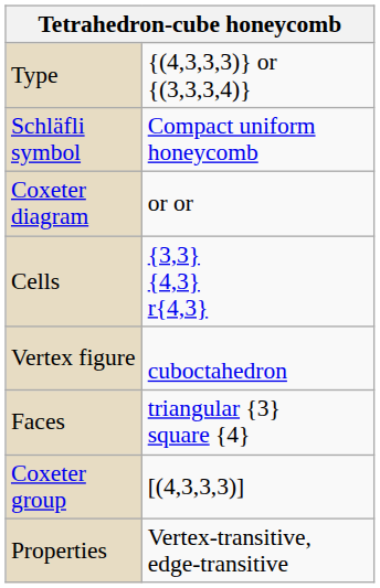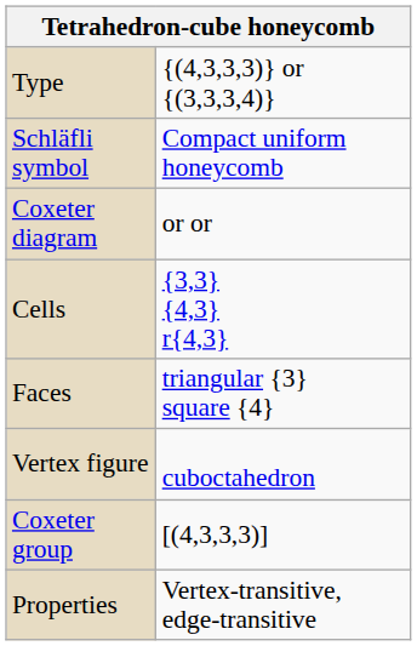 <table class="wikitable" align="right" style="margin-left:10px" width="250">
 <tr>
 <th bgcolor=#e7dcc3 colspan=2>Tetrahedron-cube honeycomb</th>
 </tr>
 <tr>
 <td bgcolor=#e7dcc3>Type</td>
 <td>{(4,3,3,3)} or {(3,3,3,4)}</td>
 </tr>
 <tr>
 <td bgcolor=#e7dcc3><a href='#'>Schläfli symbol</a></td>
 <td><a href='#'>Compact uniform honeycomb</a></td>
 </tr>
 <tr>
 <td bgcolor=#e7dcc3><a href='#'>Coxeter diagram</a></td>
 <td> or  or </td>
 </tr>
 <tr>
 <td bgcolor=#e7dcc3>Cells</td>
 <td><a href='#'>{3,3}</a> <br><a href='#'>{4,3}</a> <br><a href='#'>r{4,3}</a> </td>
 </tr>
 <tr>
+<td bgcolor=#e7dcc3>Faces</td>
+<td><a href='#'>triangular</a> {3}<br><a href='#'>square</a> {4}</td>
+</tr>
+<tr>
 <td bgcolor=#e7dcc3>Vertex figure</td>
 <td><br><a href='#'>cuboctahedron</a></td>
-</tr>
-<tr>
-<td bgcolor=#e7dcc3>Faces</td>
-<td><a href='#'>triangular</a> {3}<br><a href='#'>square</a> {4}</td>
 </tr>
 <tr>
 <td bgcolor=#e7dcc3><a href='#'>Coxeter group</a></td>
 <td>[(4,3,3,3)]</td>
 </tr>
 <tr>
 <td bgcolor=#e7dcc3>Properties</td>
 <td>Vertex-transitive, edge-transitive</td>
 </tr>
 </table>
